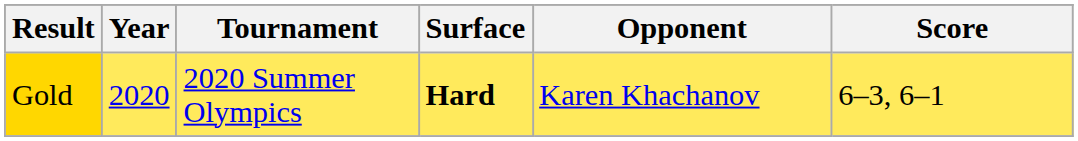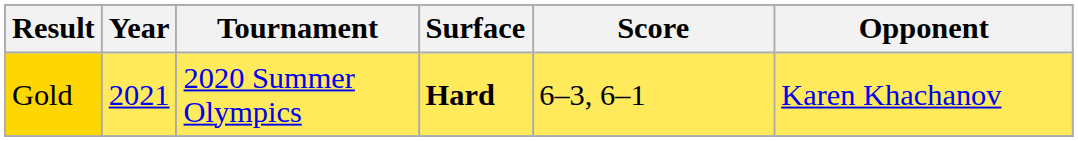 <table class="sortable wikitable nowrap">
 <tr>
 <th>Result</th>
 <th>Year</th>
 <th width=120>Tournament</th>
 <th>Surface</th>
+<th width=120 class="unsortable">Score</th>
 <th width=150>Opponent</th>
-<th width=120 class="unsortable">Score</th>
 </tr>
 <tr style="background:#ffea5c;">
 <td bgcolor=gold>Gold</td>
-<td><a href='#'>2020</a></td>
+<td><a href='#'>2021</a></td>
 <td><a href='#'>2020 Summer Olympics</a></td>
 <td><strong>Hard</strong></td>
+<td>6–3, 6–1</td>
 <td> <a href='#'>Karen Khachanov</a></td>
-<td>6–3, 6–1</td>
 </tr>
 </table>
